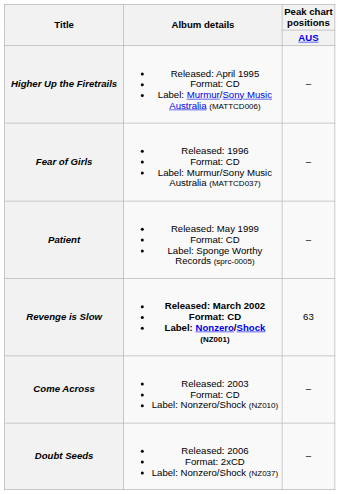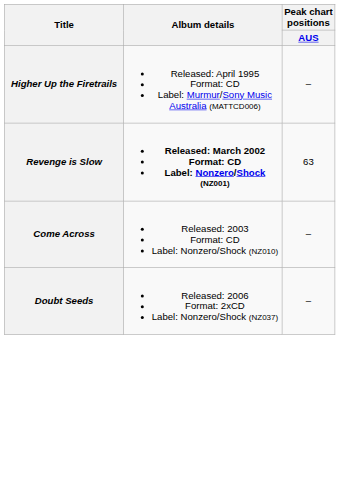 <table class="wikitable plainrowheaders" style="text-align:center;" border="1">
 <tr>
 <th scope="col" rowspan="2" style="width:12em;">Title</th>
 <th scope="col" rowspan="2" style="width:16em;">Album details</th>
 <th scope="col" colspan="1">Peak chart<br>positions</th>
 </tr>
 <tr>
 <th scope="col" style="text-align:center;"><a href='#'>AUS</a><br></th>
 </tr>
 <tr>
 <th scope="row"><em>Higher Up the Firetrails</em></th>
 <td><br><ul><li>Released: April 1995</li><li>Format: CD</li><li>Label: <a href='#'>Murmur</a>/<a href='#'>Sony Music Australia</a> <small>(MATTCD006)</small></li></ul></td>
-<td align="center">–</td>
-</tr>
-<tr>
-<th scope="row"><em>Fear of Girls</em></th>
-<td><br><ul><li>Released: 1996</li><li>Format: CD</li><li>Label: Murmur/Sony Music Australia <small>(MATTCD037)</small></li></ul></td>
-<td align="center">–</td>
-</tr>
-<tr>
-<th scope="row"><em>Patient</em></th>
-<td><br><ul><li>Released: May 1999</li><li>Format: CD</li><li>Label: Sponge Worthy Records <small>(sprc-0005)</small></li></ul></td>
 <td align="center">–</td>
 </tr>
 <tr>
 <th scope="row"><em>Revenge is Slow</em></th>
 <td><strong><br><ul><li>Released: March 2002</li><li>Format: CD</li><li>Label: <a href='#'>Nonzero</a>/<a href='#'>Shock</a> <small>(NZ001)</small></li></ul></strong></td>
 <td align="center">63</td>
 </tr>
 <tr>
 <th scope="row"><em>Come Across</em></th>
 <td><br><ul><li>Released: 2003</li><li>Format: CD</li><li>Label: Nonzero/Shock <small>(NZ010)</small></li></ul></td>
 <td align="center">–</td>
 </tr>
 <tr>
 <th scope="row"><em>Doubt Seeds</em></th>
 <td><br><ul><li>Released: 2006</li><li>Format: 2xCD</li><li>Label: Nonzero/Shock <small>(NZ037)</small></li></ul></td>
 <td align="center">–</td>
 </tr>
 </table>
